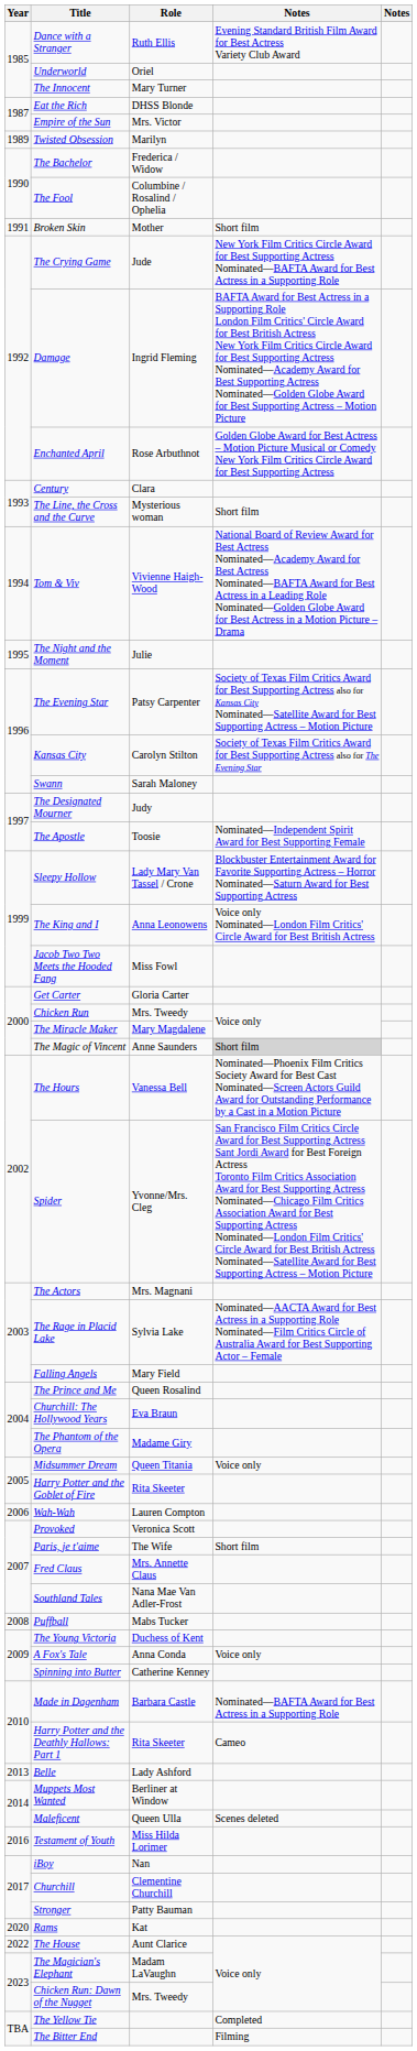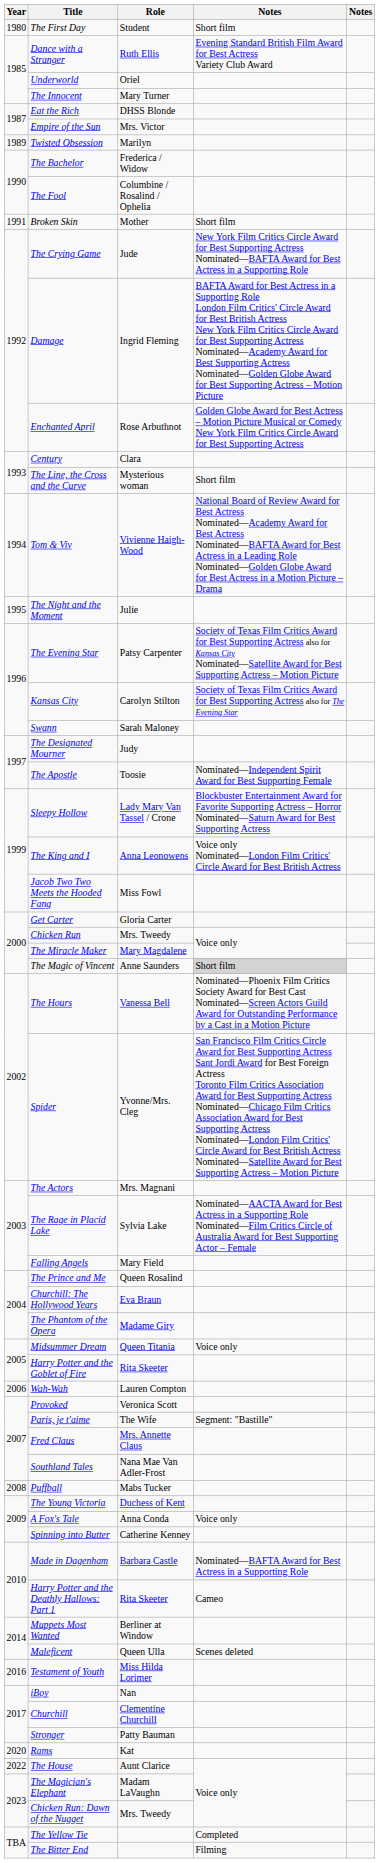 <table class="wikitable sortable">
 <tr>
 <th>Year</th>
 <th>Title</th>
 <th>Role</th>
 <th>Notes</th>
 <th>Notes</th>
+</tr>
+<tr>
+<td>1980</td>
+<td><em>The First Day</em></td>
+<td>Student</td>
+<td>Short film</td>
+<td></td>
 </tr>
 <tr>
 <td rowspan="3">1985</td>
 <td><em><a href='#'>Dance with a Stranger</a></em></td>
 <td><a href='#'>Ruth Ellis</a></td>
 <td><a href='#'>Evening Standard British Film Award for Best Actress</a><br>Variety Club Award</td>
 <td></td>
 </tr>
 <tr>
 <td><em><a href='#'>Underworld</a></em></td>
 <td>Oriel</td>
 <td></td>
 <td></td>
 </tr>
 <tr>
 <td><em><a href='#'>The Innocent</a></em></td>
 <td>Mary Turner</td>
 <td></td>
 <td></td>
 </tr>
 <tr>
 <td rowspan="2">1987</td>
 <td><em><a href='#'>Eat the Rich</a></em></td>
 <td>DHSS Blonde</td>
 <td></td>
 <td></td>
 </tr>
 <tr>
 <td><em><a href='#'>Empire of the Sun</a></em></td>
 <td>Mrs. Victor</td>
 <td></td>
 <td></td>
 </tr>
 <tr>
 <td>1989</td>
 <td><em><a href='#'>Twisted Obsession</a></em></td>
 <td>Marilyn</td>
 <td></td>
 <td></td>
 </tr>
 <tr>
 <td rowspan="2">1990</td>
 <td><em><a href='#'>The Bachelor</a></em></td>
 <td>Frederica / Widow</td>
 <td></td>
 <td></td>
 </tr>
 <tr>
 <td><em><a href='#'>The Fool</a></em></td>
 <td>Columbine / Rosalind / Ophelia</td>
 <td></td>
 <td></td>
 </tr>
 <tr>
 <td>1991</td>
 <td><em>Broken Skin</em></td>
 <td>Mother</td>
 <td>Short film</td>
 <td></td>
 </tr>
 <tr>
 <td rowspan="3">1992</td>
 <td><em><a href='#'>The Crying Game</a></em></td>
 <td>Jude</td>
 <td><a href='#'>New York Film Critics Circle Award for Best Supporting Actress</a><br>Nominated—<a href='#'>BAFTA Award for Best Actress in a Supporting Role</a></td>
 <td></td>
 </tr>
 <tr>
 <td><em><a href='#'>Damage</a></em></td>
 <td>Ingrid Fleming</td>
 <td><a href='#'>BAFTA Award for Best Actress in a Supporting Role</a><br><a href='#'>London Film Critics' Circle Award for Best British Actress</a><br><a href='#'>New York Film Critics Circle Award for Best Supporting Actress</a><br>Nominated—<a href='#'>Academy Award for Best Supporting Actress</a><br>Nominated—<a href='#'>Golden Globe Award for Best Supporting Actress – Motion Picture</a></td>
 <td></td>
 </tr>
 <tr>
 <td><em><a href='#'>Enchanted April</a></em></td>
 <td>Rose Arbuthnot</td>
 <td><a href='#'>Golden Globe Award for Best Actress – Motion Picture Musical or Comedy</a><br><a href='#'>New York Film Critics Circle Award for Best Supporting Actress</a></td>
 <td></td>
 </tr>
 <tr>
 <td rowspan="2">1993</td>
 <td><em><a href='#'>Century</a></em></td>
 <td>Clara</td>
 <td></td>
 <td></td>
 </tr>
 <tr>
 <td><em><a href='#'>The Line, the Cross and the Curve</a></em></td>
 <td>Mysterious woman</td>
 <td>Short film</td>
 <td></td>
 </tr>
 <tr>
 <td>1994</td>
 <td><em><a href='#'>Tom & Viv</a></em></td>
 <td><a href='#'>Vivienne Haigh-Wood</a></td>
 <td><a href='#'>National Board of Review Award for Best Actress</a><br>Nominated—<a href='#'>Academy Award for Best Actress</a><br>Nominated—<a href='#'>BAFTA Award for Best Actress in a Leading Role</a><br>Nominated—<a href='#'>Golden Globe Award for Best Actress in a Motion Picture – Drama</a></td>
 <td></td>
 </tr>
 <tr>
 <td>1995</td>
 <td><em><a href='#'>The Night and the Moment</a></em></td>
 <td>Julie</td>
 <td></td>
 <td></td>
 </tr>
 <tr>
 <td rowspan="3">1996</td>
 <td><em><a href='#'>The Evening Star</a></em></td>
 <td>Patsy Carpenter</td>
 <td><a href='#'>Society of Texas Film Critics Award for Best Supporting Actress</a><small> also for <em><a href='#'>Kansas City</a></em></small><br> Nominated—<a href='#'>Satellite Award for Best Supporting Actress – Motion Picture</a></td>
 <td></td>
 </tr>
 <tr>
 <td><em><a href='#'>Kansas City</a></em></td>
 <td>Carolyn Stilton</td>
 <td><a href='#'>Society of Texas Film Critics Award for Best Supporting Actress</a><small> also for <em><a href='#'>The Evening Star</a></em></small></td>
 <td></td>
 </tr>
 <tr>
 <td><em><a href='#'>Swann</a></em></td>
 <td>Sarah Maloney</td>
 <td></td>
 <td></td>
 </tr>
 <tr Century (film)>
 <td rowspan="2">1997</td>
 <td><em><a href='#'>The Designated Mourner</a></em></td>
 <td>Judy</td>
 <td></td>
 <td></td>
 </tr>
 <tr>
 <td><em><a href='#'>The Apostle</a></em></td>
 <td>Toosie</td>
 <td>Nominated—<a href='#'>Independent Spirit Award for Best Supporting Female</a></td>
 <td></td>
 </tr>
 <tr>
 <td rowspan="3">1999</td>
 <td><em><a href='#'>Sleepy Hollow</a></em></td>
 <td><a href='#'>Lady Mary Van Tassel</a> / Crone</td>
 <td><a href='#'>Blockbuster Entertainment Award for Favorite Supporting Actress – Horror</a><br>Nominated—<a href='#'>Saturn Award for Best Supporting Actress</a></td>
 <td></td>
 </tr>
 <tr>
 <td><em><a href='#'>The King and I</a></em></td>
 <td><a href='#'>Anna Leonowens</a></td>
 <td>Voice only<br>Nominated—<a href='#'>London Film Critics' Circle Award for Best British Actress</a></td>
 <td></td>
 </tr>
 <tr>
 <td><em><a href='#'>Jacob Two Two Meets the Hooded Fang</a></em></td>
 <td>Miss Fowl</td>
 <td></td>
 <td></td>
 </tr>
 <tr>
 <td rowspan="4">2000</td>
 <td><em><a href='#'>Get Carter</a></em></td>
 <td>Gloria Carter</td>
 <td></td>
 <td></td>
 </tr>
 <tr>
 <td><em><a href='#'>Chicken Run</a></em></td>
 <td>Mrs. Tweedy</td>
 <td rowspan="2">Voice only</td>
 <td></td>
 </tr>
 <tr>
 <td><em><a href='#'>The Miracle Maker</a></em></td>
 <td><a href='#'>Mary Magdalene</a></td>
 <td></td>
 </tr>
 <tr>
 <td><em>The Magic of Vincent</em></td>
 <td>Anne Saunders</td>
 <td style="background: lightgrey;">Short film</td>
 <td></td>
 </tr>
 <tr>
 <td rowspan="2">2002</td>
 <td><em><a href='#'>The Hours</a></em></td>
 <td><a href='#'>Vanessa Bell</a></td>
 <td>Nominated—Phoenix Film Critics Society Award for Best Cast<br>Nominated—<a href='#'>Screen Actors Guild Award for Outstanding Performance by a Cast in a Motion Picture</a></td>
 <td></td>
 </tr>
 <tr>
 <td><em><a href='#'>Spider</a></em></td>
 <td>Yvonne/Mrs. Cleg</td>
 <td><a href='#'>San Francisco Film Critics Circle Award for Best Supporting Actress</a><br><a href='#'>Sant Jordi Award</a> for Best Foreign Actress <br><a href='#'>Toronto Film Critics Association Award for Best Supporting Actress</a><br>Nominated—<a href='#'>Chicago Film Critics Association Award for Best Supporting Actress</a><br>Nominated—<a href='#'>London Film Critics' Circle Award for Best British Actress</a><br>Nominated—<a href='#'>Satellite Award for Best Supporting Actress – Motion Picture</a></td>
 <td></td>
 </tr>
 <tr>
 <td rowspan="3">2003</td>
 <td><em><a href='#'>The Actors</a></em></td>
 <td>Mrs. Magnani</td>
 <td></td>
 <td></td>
 </tr>
 <tr>
 <td><em><a href='#'>The Rage in Placid Lake</a></em></td>
 <td>Sylvia Lake</td>
 <td>Nominated—<a href='#'>AACTA Award for Best Actress in a Supporting Role</a><br>Nominated—<a href='#'>Film Critics Circle of Australia Award for Best Supporting Actor – Female</a></td>
 <td></td>
 </tr>
 <tr>
 <td><em><a href='#'>Falling Angels</a></em></td>
 <td>Mary Field</td>
 <td></td>
 <td></td>
 </tr>
 <tr>
 <td rowspan="3">2004</td>
 <td><em><a href='#'>The Prince and Me</a></em></td>
 <td>Queen Rosalind</td>
 <td></td>
 <td></td>
 </tr>
 <tr>
 <td><em><a href='#'>Churchill: The Hollywood Years</a></em></td>
 <td><a href='#'>Eva Braun</a></td>
 <td></td>
 <td></td>
 </tr>
 <tr>
 <td><em><a href='#'>The Phantom of the Opera</a></em></td>
 <td><a href='#'>Madame Giry</a></td>
 <td></td>
 <td></td>
 </tr>
 <tr>
 <td rowspan="2">2005</td>
 <td><em><a href='#'>Midsummer Dream</a></em></td>
 <td><a href='#'>Queen Titania</a></td>
 <td>Voice only</td>
 <td></td>
 </tr>
 <tr>
 <td><em><a href='#'>Harry Potter and the Goblet of Fire</a></em></td>
 <td><a href='#'>Rita Skeeter</a></td>
 <td></td>
 <td></td>
 </tr>
 <tr>
 <td>2006</td>
 <td><em><a href='#'>Wah-Wah</a></em></td>
 <td>Lauren Compton</td>
 <td></td>
 <td></td>
 </tr>
 <tr>
 <td rowspan="4">2007</td>
 <td><em><a href='#'>Provoked</a></em></td>
 <td>Veronica Scott</td>
 <td></td>
 <td></td>
 </tr>
 <tr>
 <td><em><a href='#'>Paris, je t'aime</a></em></td>
 <td>The Wife</td>
-<td>Short film</td>
+<td>Segment: "Bastille"</td>
 <td></td>
 </tr>
 <tr>
 <td><em><a href='#'>Fred Claus</a></em></td>
 <td><a href='#'>Mrs. Annette Claus</a></td>
 <td></td>
 <td></td>
 </tr>
 <tr>
 <td><em><a href='#'>Southland Tales</a></em></td>
 <td>Nana Mae Van Adler-Frost</td>
 <td></td>
 <td></td>
 </tr>
 <tr>
 <td>2008</td>
 <td><em><a href='#'>Puffball</a></em></td>
 <td>Mabs Tucker</td>
 <td></td>
 <td></td>
 </tr>
 <tr>
 <td rowspan="3">2009</td>
 <td><em><a href='#'>The Young Victoria</a></em></td>
 <td><a href='#'>Duchess of Kent</a></td>
 <td></td>
 <td></td>
 </tr>
 <tr>
 <td><em><a href='#'>A Fox's Tale</a></em></td>
 <td>Anna Conda</td>
 <td>Voice only</td>
 <td></td>
 </tr>
 <tr>
 <td><em><a href='#'>Spinning into Butter</a></em></td>
 <td>Catherine Kenney</td>
 <td></td>
 <td></td>
 </tr>
 <tr>
 <td rowspan="2">2010</td>
 <td><em><a href='#'>Made in Dagenham</a></em></td>
 <td><a href='#'>Barbara Castle</a></td>
 <td><br>Nominated—<a href='#'>BAFTA Award for Best Actress in a Supporting Role</a></td>
 <td></td>
 </tr>
 <tr>
 <td><em><a href='#'>Harry Potter and the Deathly Hallows: Part 1</a></em></td>
 <td><a href='#'>Rita Skeeter</a></td>
 <td>Cameo</td>
-<td></td>
-</tr>
-<tr>
-<td>2013</td>
-<td><em><a href='#'>Belle</a></em></td>
-<td>Lady Ashford</td>
-<td></td>
 <td></td>
 </tr>
 <tr>
 <td rowspan="2">2014</td>
 <td><em><a href='#'>Muppets Most Wanted</a></em></td>
 <td>Berliner at Window</td>
 <td></td>
 <td></td>
 </tr>
 <tr>
 <td><em><a href='#'>Maleficent</a></em></td>
 <td>Queen Ulla</td>
 <td>Scenes deleted</td>
 <td></td>
 </tr>
 <tr>
 <td>2016</td>
 <td><em><a href='#'>Testament of Youth</a></em></td>
 <td><a href='#'>Miss Hilda Lorimer</a></td>
 <td></td>
 <td></td>
 </tr>
 <tr>
 <td rowspan="3">2017</td>
 <td><em><a href='#'>iBoy</a></em></td>
 <td>Nan</td>
 <td></td>
 <td></td>
 </tr>
 <tr>
 <td><em><a href='#'>Churchill</a></em></td>
 <td><a href='#'>Clementine Churchill</a></td>
 <td></td>
 <td></td>
 </tr>
 <tr>
 <td><em><a href='#'>Stronger</a></em></td>
 <td>Patty Bauman</td>
 <td></td>
 <td></td>
 </tr>
 <tr>
 <td>2020</td>
 <td><em><a href='#'>Rams</a></em></td>
 <td>Kat</td>
 <td></td>
 <td></td>
 </tr>
 <tr>
 <td>2022</td>
 <td><em><a href='#'>The House</a></em></td>
 <td>Aunt Clarice</td>
 <td rowspan="3">Voice only</td>
 <td></td>
 </tr>
 <tr>
 <td rowspan="2">2023</td>
 <td><em><a href='#'>The Magician's Elephant</a></em></td>
 <td>Madam LaVaughn</td>
 <td></td>
 </tr>
 <tr>
 <td><em><a href='#'>Chicken Run: Dawn of the Nugget</a></em></td>
 <td>Mrs. Tweedy</td>
 <td></td>
 </tr>
 <tr>
 <td rowspan="2">TBA</td>
 <td><em><a href='#'>The Yellow Tie</a></em></td>
 <td></td>
 <td>Completed</td>
 <td></td>
 </tr>
 <tr>
 <td><em><a href='#'>The Bitter End</a></em></td>
 <td></td>
 <td>Filming</td>
 <td></td>
 </tr>
 </table>
